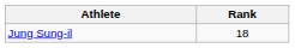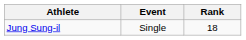 <table class=wikitable style="font-size:90%; text-align:center; width:40%">
 <tr>
 <th>Athlete</th>
+<th>Event</th>
 <th>Rank</th>
 </tr>
 <tr>
 <td align=left><a href='#'>Jung Sung-il</a></td>
+<td>Single</td>
 <td>18</td>
 </tr>
 </table>
